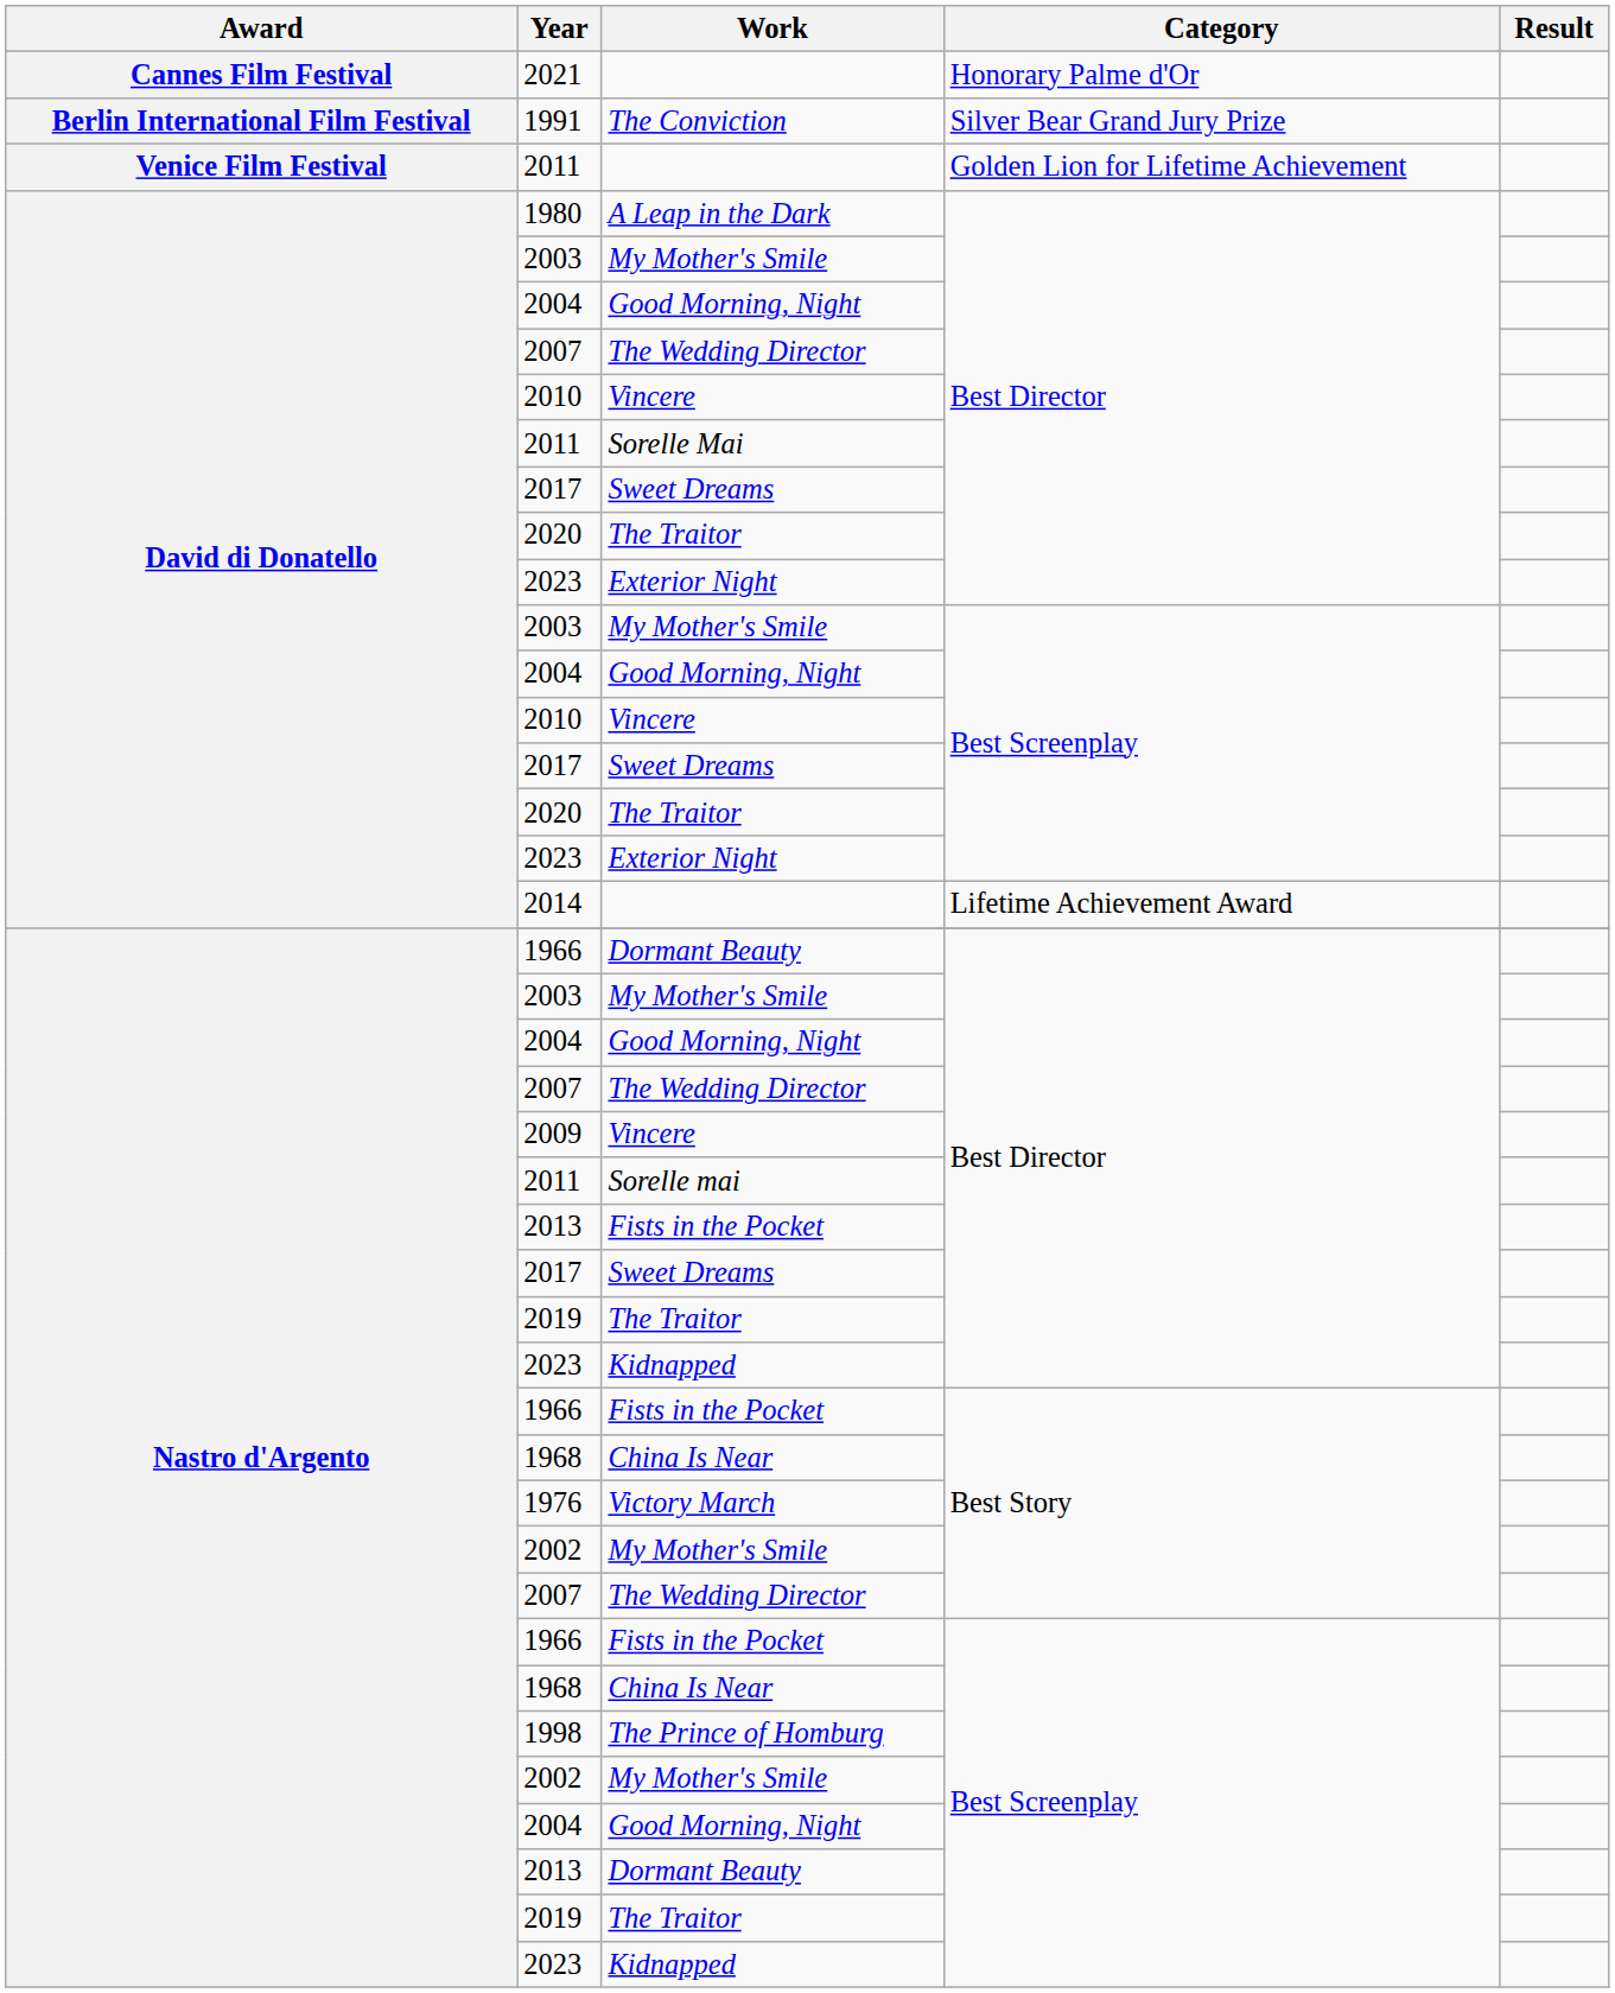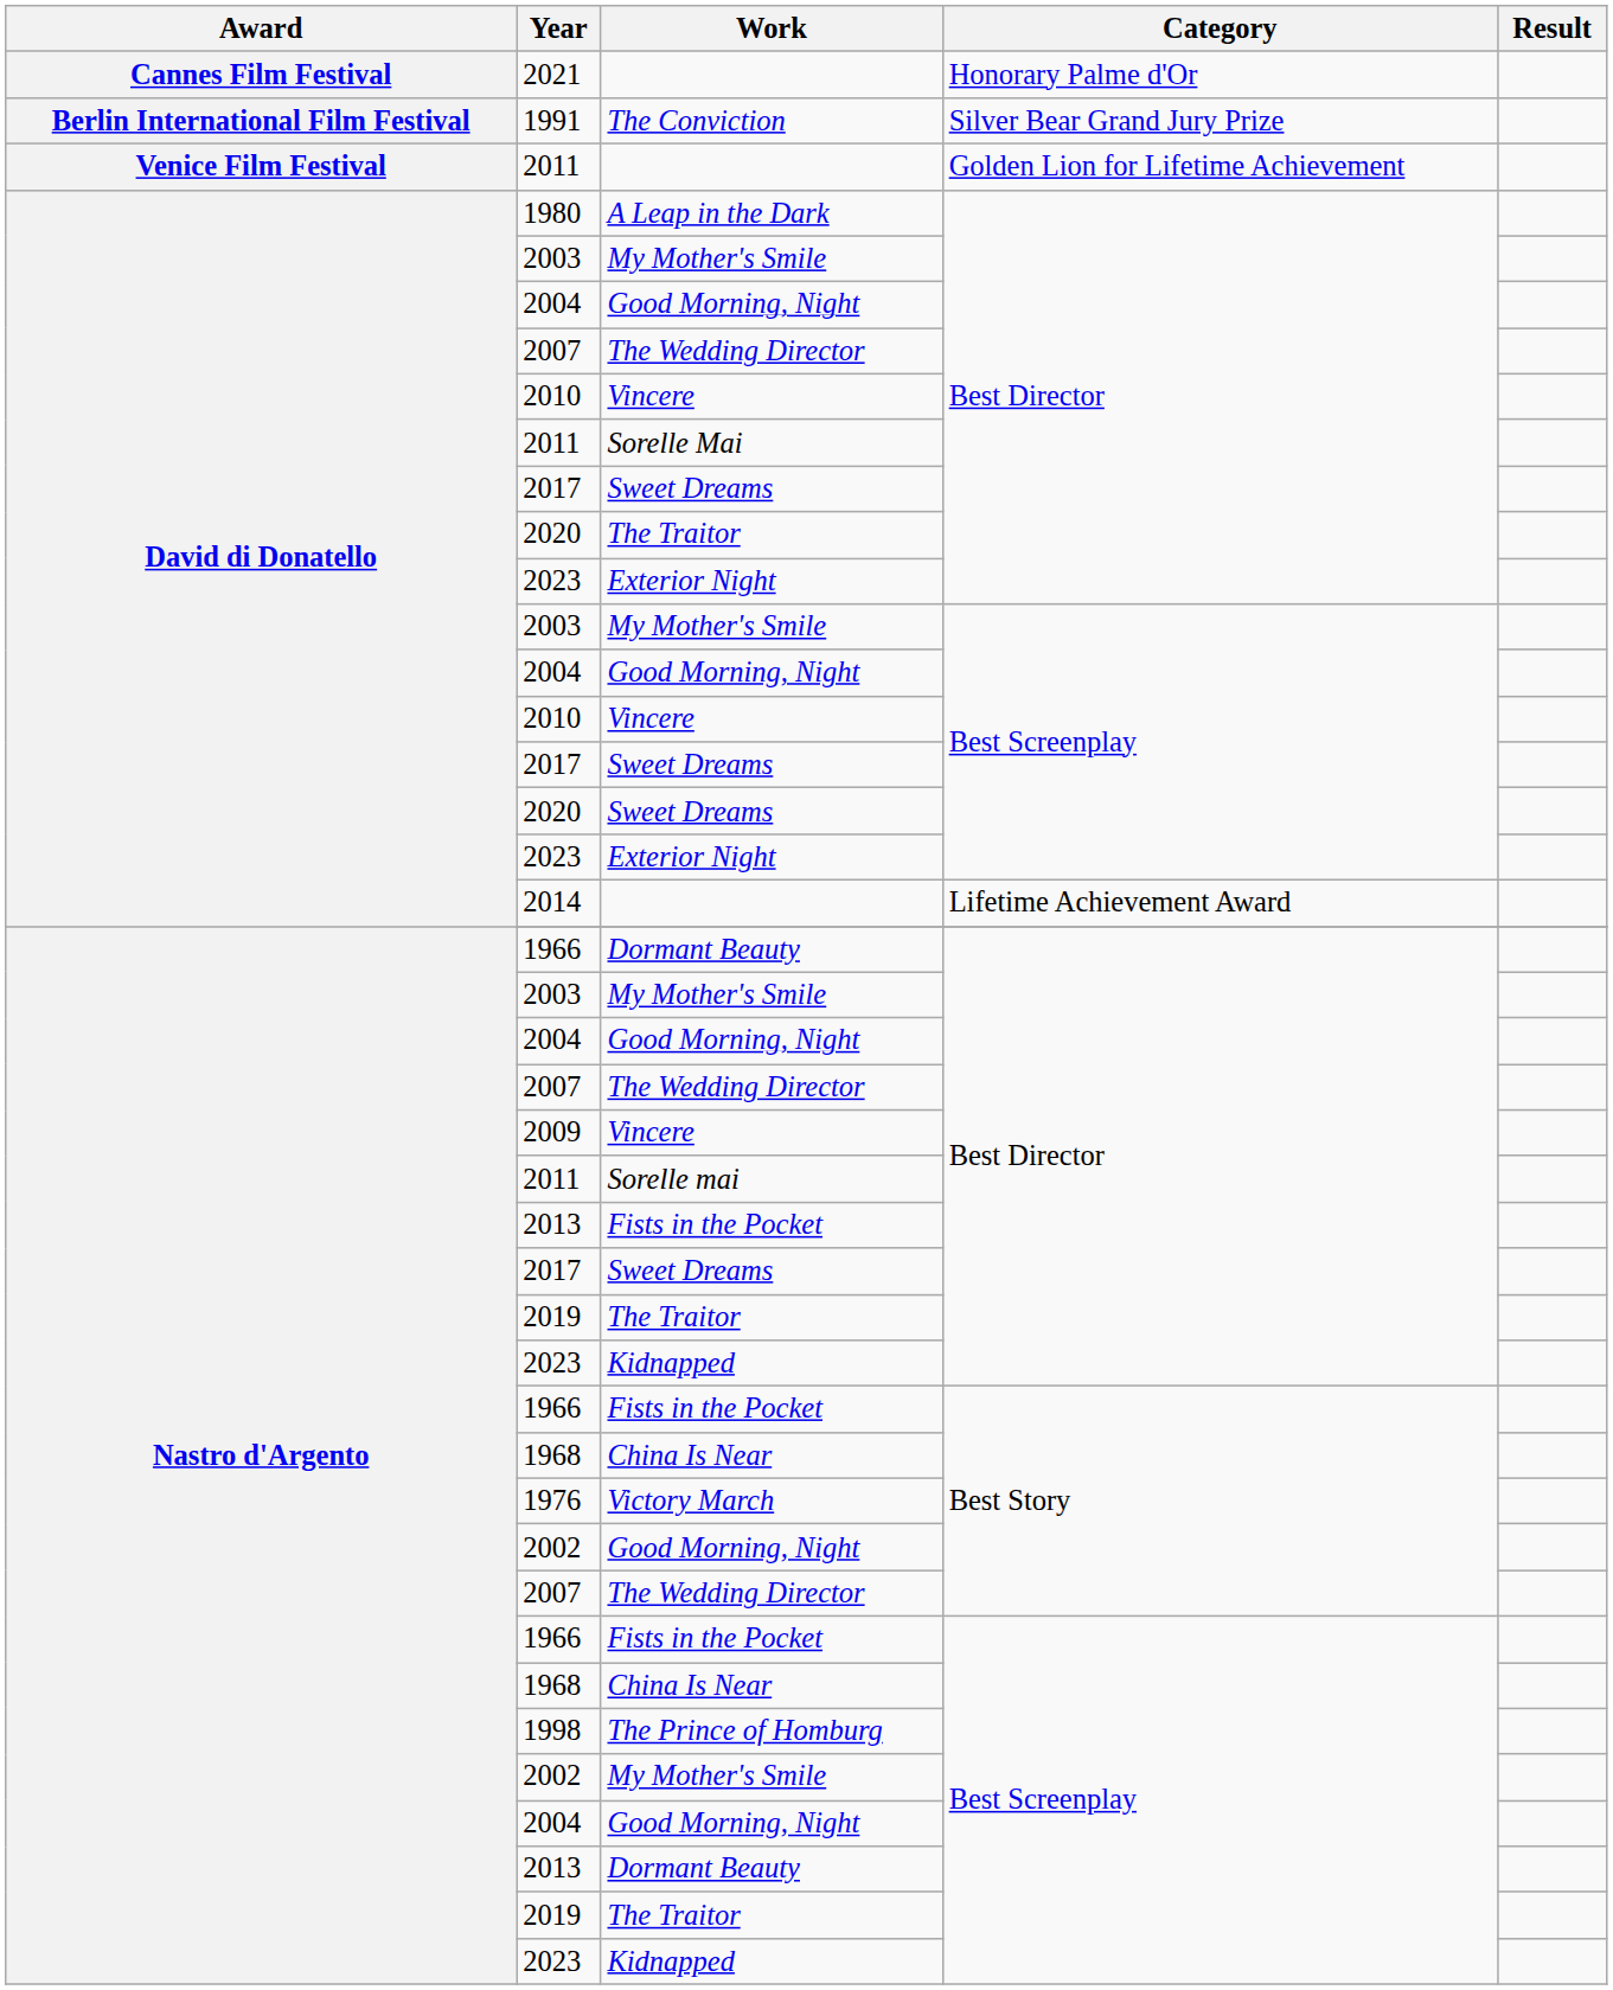 <table class="wikitable sortable plainrowheaders" style="width: 100%;">
 <tr>
 <th>Award</th>
 <th>Year</th>
 <th>Work</th>
 <th>Category</th>
 <th>Result</th>
 </tr>
 <tr>
 <th scope="row"><a href='#'>Cannes Film Festival</a> </th>
 <td>2021</td>
 <td></td>
 <td><a href='#'>Honorary Palme d'Or</a></td>
 <td></td>
 </tr>
 <tr>
 <th scope="row"><a href='#'>Berlin International Film Festival</a> </th>
 <td>1991</td>
 <td><em><a href='#'>The Conviction</a></em></td>
 <td><a href='#'>Silver Bear Grand Jury Prize</a></td>
 <td></td>
 </tr>
 <tr>
 <th scope="row"><a href='#'>Venice Film Festival</a> </th>
 <td>2011</td>
 <td></td>
 <td><a href='#'>Golden Lion for Lifetime Achievement</a></td>
 <td></td>
 </tr>
 <tr>
 <th rowspan="16" scope="row"><a href='#'>David di Donatello</a> </th>
 <td>1980</td>
 <td><em><a href='#'>A Leap in the Dark</a></em></td>
 <td rowspan="9"><a href='#'>Best Director</a></td>
 <td></td>
 </tr>
 <tr>
 <td>2003</td>
 <td><em><a href='#'>My Mother's Smile</a></em></td>
 <td></td>
 </tr>
 <tr>
 <td>2004</td>
 <td><em><a href='#'>Good Morning, Night</a></em></td>
 <td></td>
 </tr>
 <tr>
 <td>2007</td>
 <td><em><a href='#'>The Wedding Director</a></em></td>
 <td></td>
 </tr>
 <tr>
 <td>2010</td>
 <td><em><a href='#'>Vincere</a></em></td>
 <td></td>
 </tr>
 <tr>
 <td>2011</td>
 <td><em>Sorelle Mai</em></td>
 <td></td>
 </tr>
 <tr>
 <td>2017</td>
 <td><em><a href='#'>Sweet Dreams</a></em></td>
 <td></td>
 </tr>
 <tr>
 <td>2020</td>
 <td><em><a href='#'>The Traitor</a></em></td>
 <td></td>
 </tr>
 <tr>
 <td>2023</td>
 <td><em><a href='#'>Exterior Night</a></em></td>
 <td></td>
 </tr>
 <tr>
 <td>2003</td>
 <td><em><a href='#'>My Mother's Smile</a></em></td>
 <td rowspan="6"><a href='#'>Best Screenplay</a></td>
 <td></td>
 </tr>
 <tr>
 <td>2004</td>
 <td><em><a href='#'>Good Morning, Night</a></em></td>
 <td></td>
 </tr>
 <tr>
 <td>2010</td>
 <td><em><a href='#'>Vincere</a></em></td>
 <td></td>
 </tr>
 <tr>
 <td>2017</td>
 <td><em><a href='#'>Sweet Dreams</a></em></td>
 <td></td>
 </tr>
 <tr>
 <td>2020</td>
-<td><em><a href='#'>The Traitor</a></em></td>
+<td><em><a href='#'>Sweet Dreams</a></em></td>
 <td></td>
 </tr>
 <tr>
 <td>2023</td>
 <td><em><a href='#'>Exterior Night</a></em></td>
 <td></td>
 </tr>
 <tr>
 <td>2014</td>
 <td></td>
 <td>Lifetime Achievement Award</td>
 <td></td>
 </tr>
 <tr>
 <th rowspan="27" scope="row"><a href='#'>Nastro d'Argento</a> </th>
 </tr>
 <tr>
 <td>1966</td>
 <td><em><a href='#'>Dormant Beauty</a></em></td>
 <td rowspan="10">Best Director</td>
 <td></td>
 </tr>
 <tr>
 <td>2003</td>
 <td><em><a href='#'>My Mother's Smile</a></em></td>
 <td></td>
 </tr>
 <tr>
 <td>2004</td>
 <td><em><a href='#'>Good Morning, Night</a></em></td>
 <td></td>
 </tr>
 <tr>
 <td>2007</td>
 <td><em><a href='#'>The Wedding Director</a></em></td>
 <td></td>
 </tr>
 <tr>
 <td>2009</td>
 <td><em><a href='#'>Vincere</a></em></td>
 <td></td>
 </tr>
 <tr>
 <td>2011</td>
 <td><em>Sorelle mai</em></td>
 <td></td>
 </tr>
 <tr>
 <td>2013</td>
 <td><em><a href='#'>Fists in the Pocket</a></em></td>
 <td></td>
 </tr>
 <tr>
 <td>2017</td>
 <td><em><a href='#'>Sweet Dreams</a></em></td>
 <td></td>
 </tr>
 <tr>
 <td>2019</td>
 <td><em><a href='#'>The Traitor</a></em></td>
 <td></td>
 </tr>
 <tr>
 <td>2023</td>
 <td><em><a href='#'>Kidnapped</a></em></td>
 <td></td>
 </tr>
 <tr>
 <td>1966</td>
 <td><em><a href='#'>Fists in the Pocket</a></em></td>
 <td rowspan="5">Best Story</td>
 <td></td>
 </tr>
 <tr>
 <td>1968</td>
 <td><em><a href='#'>China Is Near</a></em></td>
 <td></td>
 </tr>
 <tr>
 <td>1976</td>
 <td><em><a href='#'>Victory March</a></em></td>
 <td></td>
 </tr>
 <tr>
 <td>2002</td>
-<td><em><a href='#'>My Mother's Smile</a></em></td>
+<td><em><a href='#'>Good Morning, Night</a></em></td>
 <td></td>
 </tr>
 <tr>
 <td>2007</td>
 <td><em><a href='#'>The Wedding Director</a></em></td>
 <td></td>
 </tr>
 <tr>
 <td>1966</td>
 <td><em><a href='#'>Fists in the Pocket</a></em></td>
 <td rowspan="8"><a href='#'>Best Screenplay</a></td>
 <td></td>
 </tr>
 <tr>
 <td>1968</td>
 <td><em><a href='#'>China Is Near</a></em></td>
 <td></td>
 </tr>
 <tr>
 <td>1998</td>
 <td><em><a href='#'>The Prince of Homburg</a></em></td>
 <td></td>
 </tr>
 <tr>
 <td>2002</td>
 <td><em><a href='#'>My Mother's Smile</a></em></td>
 <td></td>
 </tr>
 <tr>
 <td>2004</td>
 <td><em><a href='#'>Good Morning, Night</a></em></td>
 <td></td>
 </tr>
 <tr>
 <td>2013</td>
 <td><em><a href='#'>Dormant Beauty</a></em></td>
 <td></td>
 </tr>
 <tr>
 <td>2019</td>
 <td><em><a href='#'>The Traitor</a></em></td>
 <td></td>
 </tr>
 <tr>
 <td>2023</td>
 <td><em><a href='#'>Kidnapped</a></em></td>
 <td></td>
 </tr>
 </table>
